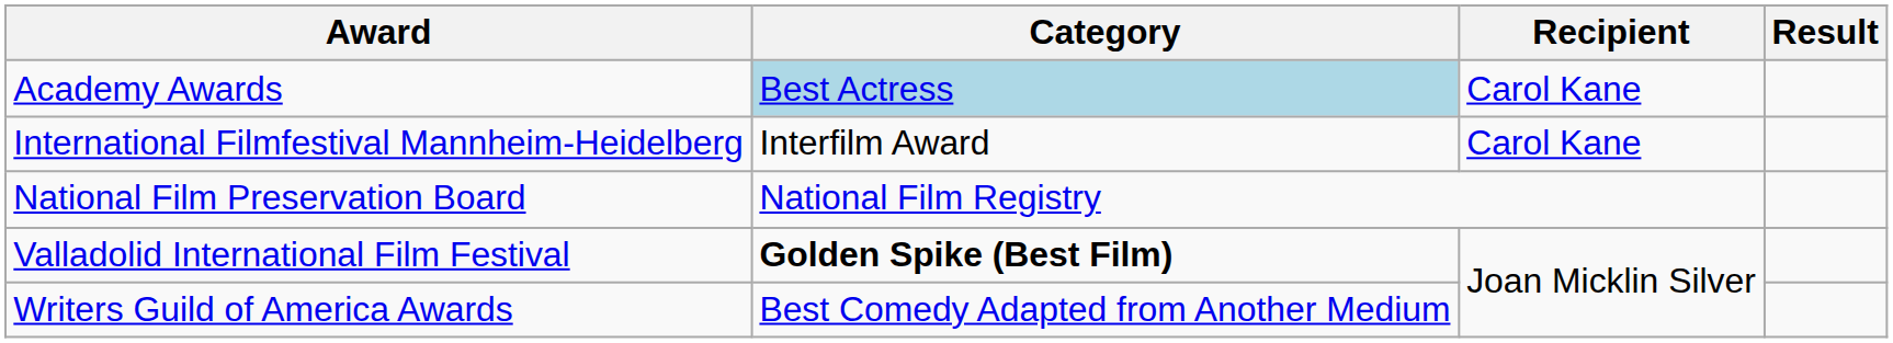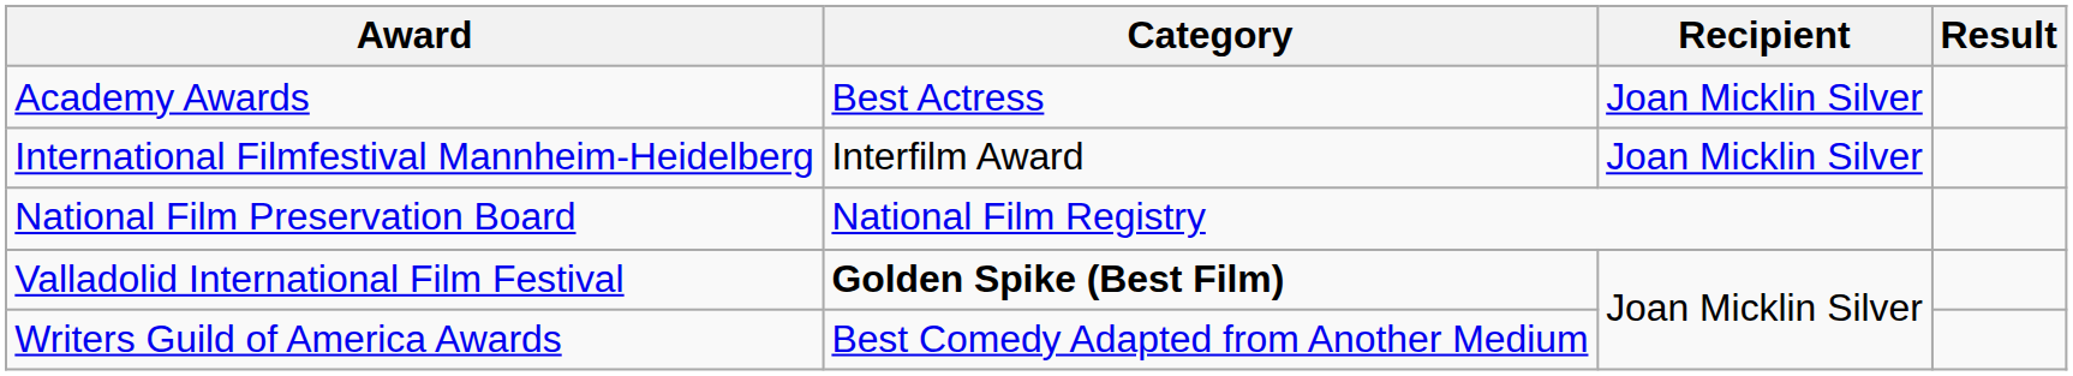 <table class="wikitable plainrowheaders sortable">
 <tr>
 <th scope="col">Award</th>
 <th scope="col">Category</th>
 <th scope="col">Recipient</th>
 <th scope="col">Result</th>
 </tr>
 <tr>
 <td><a href='#'>Academy Awards</a></td>
-<td style="background: lightblue;"><a href='#'>Best Actress</a></td>
-<td><a href='#'>Carol Kane</a></td>
+<td><a href='#'>Best Actress</a></td>
+<td><a href='#'>Joan Micklin Silver</a></td>
 <td></td>
 </tr>
 <tr>
 <td><a href='#'>International Filmfestival Mannheim-Heidelberg</a></td>
 <td>Interfilm Award</td>
-<td><a href='#'>Carol Kane</a></td>
+<td><a href='#'>Joan Micklin Silver</a></td>
 <td></td>
 </tr>
 <tr>
 <td><a href='#'>National Film Preservation Board</a></td>
 <td colspan="2"><a href='#'>National Film Registry</a></td>
 <td></td>
 </tr>
 <tr>
 <td><a href='#'>Valladolid International Film Festival</a></td>
 <td><strong>Golden Spike (Best Film)</strong></td>
 <td rowspan="2">Joan Micklin Silver</td>
 <td></td>
 </tr>
 <tr>
 <td><a href='#'>Writers Guild of America Awards</a></td>
 <td><a href='#'>Best Comedy Adapted from Another Medium</a></td>
 <td></td>
 </tr>
 </table>
